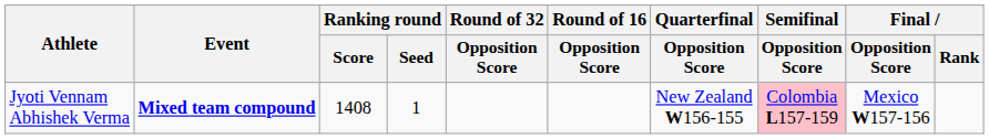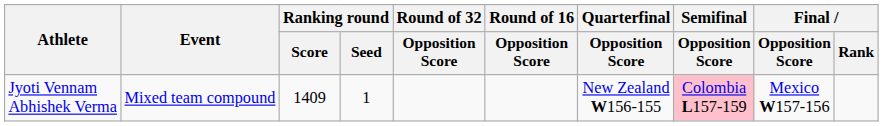 <table class="wikitable" style="font-size:90%">
 <tr>
 <th rowspan=2>Athlete</th>
 <th rowspan=2>Event</th>
 <th colspan="2">Ranking round</th>
 <th>Round of 32</th>
 <th>Round of 16</th>
 <th>Quarterfinal</th>
 <th>Semifinal</th>
 <th colspan="2">Final / </th>
 </tr>
 <tr style="font-size:95%">
 <th>Score</th>
 <th>Seed</th>
 <th>Opposition<br>Score</th>
 <th>Opposition<br>Score</th>
 <th>Opposition<br>Score</th>
 <th>Opposition<br>Score</th>
 <th>Opposition<br>Score</th>
 <th>Rank</th>
 </tr>
 <tr align=center>
 <td align=left><a href='#'>Jyoti Vennam</a><br><a href='#'>Abhishek Verma</a></td>
-<td align=left><strong><a href='#'>Mixed team compound</a></strong></td>
-<td>1408</td>
+<td align=left><a href='#'>Mixed team compound</a></td>
+<td>1409</td>
 <td>1</td>
 <td></td>
 <td></td>
 <td><a href='#'>New Zealand</a><br><strong>W</strong>156-155</td>
 <td style="background: pink;"><a href='#'>Colombia</a><br><strong>L</strong>157-159</td>
 <td><a href='#'>Mexico</a><br><strong>W</strong>157-156</td>
 <td></td>
 </tr>
 </table>
